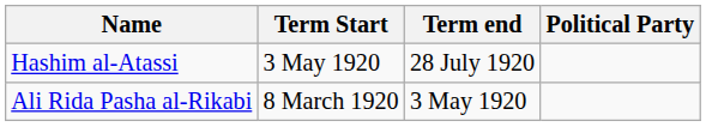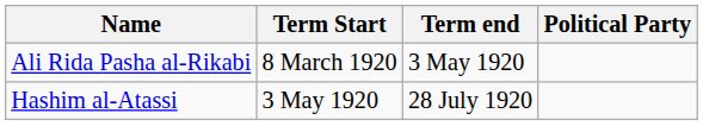 <table class="wikitable">
 <tr ->
 <th>Name</th>
 <th>Term Start</th>
 <th>Term end</th>
 <th>Political Party</th>
 </tr>
 <tr ->
+<td><a href='#'>Ali Rida Pasha al-Rikabi</a></td>
+<td>8 March 1920</td>
+<td>3 May 1920</td>
+<td></td>
+</tr>
+<tr ->
 <td><a href='#'>Hashim al-Atassi</a></td>
 <td>3 May 1920</td>
 <td>28 July 1920</td>
 <td></td>
 </tr>
-<tr ->
-<td><a href='#'>Ali Rida Pasha al-Rikabi</a></td>
-<td>8 March 1920</td>
-<td>3 May 1920</td>
-<td></td>
-</tr>
 </table>
